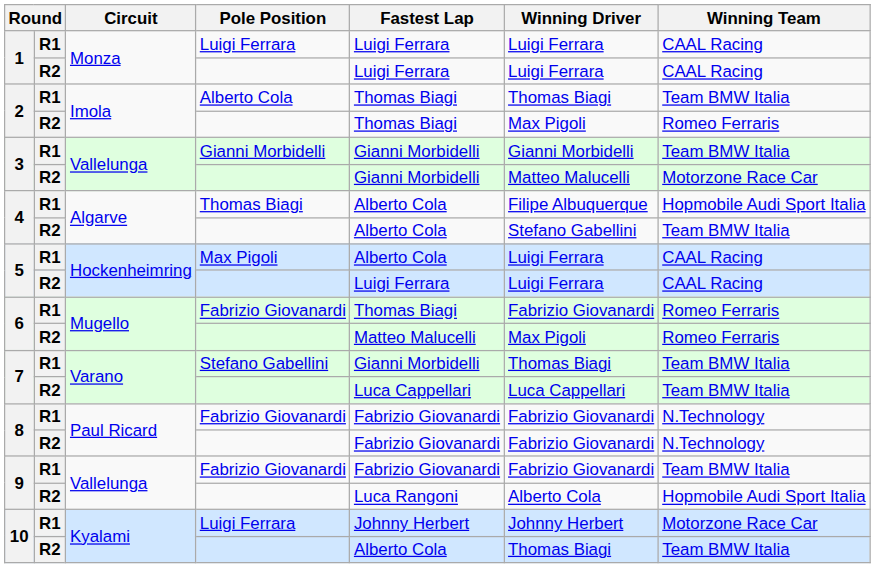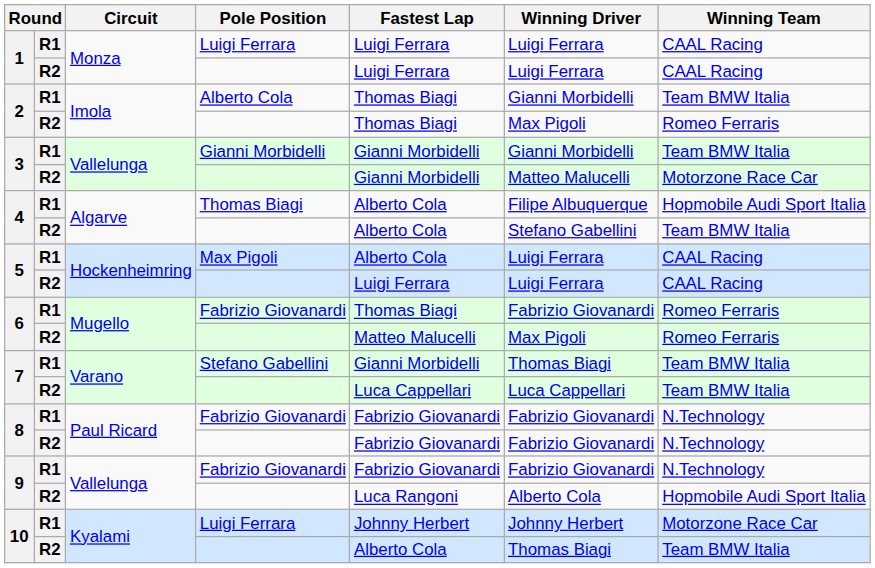 <table class="wikitable" style="font-size: 85%">
 <tr>
 <th colspan=2>Round</th>
 <th>Circuit</th>
 <th>Pole Position</th>
 <th>Fastest Lap</th>
 <th>Winning Driver</th>
 <th>Winning Team</th>
 </tr>
 <tr>
 <th rowspan=2>1</th>
 <th>R1</th>
 <td rowspan=2><a href='#'>Monza</a></td>
 <td> <a href='#'>Luigi Ferrara</a></td>
 <td> <a href='#'>Luigi Ferrara</a></td>
 <td> <a href='#'>Luigi Ferrara</a></td>
 <td> <a href='#'>CAAL Racing</a></td>
 </tr>
 <tr>
 <th>R2</th>
 <td></td>
 <td> <a href='#'>Luigi Ferrara</a></td>
 <td> <a href='#'>Luigi Ferrara</a></td>
 <td> <a href='#'>CAAL Racing</a></td>
 </tr>
 <tr>
 <th rowspan=2>2</th>
 <th>R1</th>
 <td rowspan=2><a href='#'>Imola</a></td>
 <td> <a href='#'>Alberto Cola</a></td>
 <td> <a href='#'>Thomas Biagi</a></td>
-<td> <a href='#'>Thomas Biagi</a></td>
+<td> <a href='#'>Gianni Morbidelli</a></td>
 <td> <a href='#'>Team BMW Italia</a></td>
 </tr>
 <tr>
 <th>R2</th>
 <td></td>
 <td> <a href='#'>Thomas Biagi</a></td>
 <td> <a href='#'>Max Pigoli</a></td>
 <td> <a href='#'>Romeo Ferraris</a></td>
 </tr>
 <tr style="background:#DFFFDF;">
 <th rowspan=2>3</th>
 <th>R1</th>
 <td rowspan=2><a href='#'>Vallelunga</a></td>
 <td> <a href='#'>Gianni Morbidelli</a></td>
 <td> <a href='#'>Gianni Morbidelli</a></td>
 <td> <a href='#'>Gianni Morbidelli</a></td>
 <td> <a href='#'>Team BMW Italia</a></td>
 </tr>
 <tr style="background:#DFFFDF;">
 <th>R2</th>
 <td></td>
 <td> <a href='#'>Gianni Morbidelli</a></td>
 <td> <a href='#'>Matteo Malucelli</a></td>
 <td> <a href='#'>Motorzone Race Car</a></td>
 </tr>
 <tr>
 <th rowspan=2>4</th>
 <th>R1</th>
 <td rowspan=2><a href='#'>Algarve</a></td>
 <td> <a href='#'>Thomas Biagi</a></td>
 <td> <a href='#'>Alberto Cola</a></td>
 <td> <a href='#'>Filipe Albuquerque</a></td>
 <td> <a href='#'>Hopmobile Audi Sport Italia</a></td>
 </tr>
 <tr>
 <th>R2</th>
 <td></td>
 <td> <a href='#'>Alberto Cola</a></td>
 <td> <a href='#'>Stefano Gabellini</a></td>
 <td> <a href='#'>Team BMW Italia</a></td>
 </tr>
 <tr style="background:#D0E7FF;">
 <th rowspan=2>5</th>
 <th>R1</th>
 <td rowspan=2><a href='#'>Hockenheimring</a></td>
 <td> <a href='#'>Max Pigoli</a></td>
 <td> <a href='#'>Alberto Cola</a></td>
 <td> <a href='#'>Luigi Ferrara</a></td>
 <td> <a href='#'>CAAL Racing</a></td>
 </tr>
 <tr style="background:#D0E7FF;">
 <th>R2</th>
 <td></td>
 <td> <a href='#'>Luigi Ferrara</a></td>
 <td> <a href='#'>Luigi Ferrara</a></td>
 <td> <a href='#'>CAAL Racing</a></td>
 </tr>
 <tr style="background:#DFFFDF;">
 <th rowspan=2>6</th>
 <th>R1</th>
 <td rowspan=2><a href='#'>Mugello</a></td>
 <td> <a href='#'>Fabrizio Giovanardi</a></td>
 <td> <a href='#'>Thomas Biagi</a></td>
 <td> <a href='#'>Fabrizio Giovanardi</a></td>
 <td> <a href='#'>Romeo Ferraris</a></td>
 </tr>
 <tr style="background:#DFFFDF;">
 <th>R2</th>
 <td></td>
 <td> <a href='#'>Matteo Malucelli</a></td>
 <td> <a href='#'>Max Pigoli</a></td>
 <td> <a href='#'>Romeo Ferraris</a></td>
 </tr>
 <tr style="background:#DFFFDF;">
 <th rowspan=2>7</th>
 <th>R1</th>
 <td rowspan=2><a href='#'>Varano</a></td>
 <td> <a href='#'>Stefano Gabellini</a></td>
 <td> <a href='#'>Gianni Morbidelli</a></td>
 <td> <a href='#'>Thomas Biagi</a></td>
 <td> <a href='#'>Team BMW Italia</a></td>
 </tr>
 <tr style="background:#DFFFDF;">
 <th>R2</th>
 <td></td>
 <td> <a href='#'>Luca Cappellari</a></td>
 <td> <a href='#'>Luca Cappellari</a></td>
 <td> <a href='#'>Team BMW Italia</a></td>
 </tr>
 <tr>
 <th rowspan=2>8</th>
 <th>R1</th>
 <td rowspan=2><a href='#'>Paul Ricard</a></td>
 <td> <a href='#'>Fabrizio Giovanardi</a></td>
 <td> <a href='#'>Fabrizio Giovanardi</a></td>
 <td> <a href='#'>Fabrizio Giovanardi</a></td>
 <td> <a href='#'>N.Technology</a></td>
 </tr>
 <tr>
 <th>R2</th>
 <td></td>
 <td> <a href='#'>Fabrizio Giovanardi</a></td>
 <td> <a href='#'>Fabrizio Giovanardi</a></td>
 <td> <a href='#'>N.Technology</a></td>
 </tr>
 <tr>
 <th rowspan=2>9</th>
 <th>R1</th>
 <td rowspan=2><a href='#'>Vallelunga</a></td>
 <td> <a href='#'>Fabrizio Giovanardi</a></td>
 <td> <a href='#'>Fabrizio Giovanardi</a></td>
 <td> <a href='#'>Fabrizio Giovanardi</a></td>
-<td> <a href='#'>Team BMW Italia</a></td>
+<td> <a href='#'>N.Technology</a></td>
 </tr>
 <tr>
 <th>R2</th>
 <td></td>
 <td> <a href='#'>Luca Rangoni</a></td>
 <td> <a href='#'>Alberto Cola</a></td>
 <td> <a href='#'>Hopmobile Audi Sport Italia</a></td>
 </tr>
 <tr style="background:#D0E7FF;">
 <th rowspan=2>10</th>
 <th>R1</th>
 <td rowspan=2><a href='#'>Kyalami</a></td>
 <td> <a href='#'>Luigi Ferrara</a></td>
 <td> <a href='#'>Johnny Herbert</a></td>
 <td> <a href='#'>Johnny Herbert</a></td>
 <td> <a href='#'>Motorzone Race Car</a></td>
 </tr>
 <tr style="background:#D0E7FF;">
 <th>R2</th>
 <td></td>
 <td> <a href='#'>Alberto Cola</a></td>
 <td> <a href='#'>Thomas Biagi</a></td>
 <td> <a href='#'>Team BMW Italia</a></td>
 </tr>
 </table>
